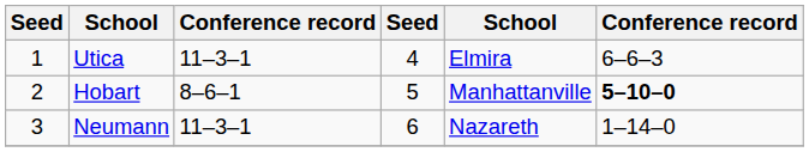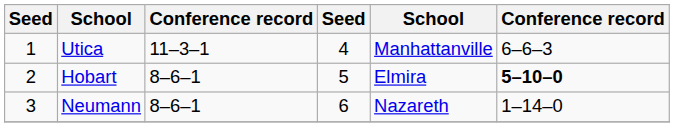 <table class="wikitable">
 <tr>
 <th>Seed</th>
 <th>School</th>
 <th>Conference record</th>
 <th>Seed</th>
 <th>School</th>
 <th>Conference record</th>
 </tr>
 <tr>
 <td align=center>1</td>
 <td><a href='#'>Utica</a></td>
 <td>11–3–1</td>
 <td align=center>4</td>
-<td><a href='#'>Elmira</a></td>
+<td><a href='#'>Manhattanville</a></td>
 <td>6–6–3</td>
 </tr>
 <tr>
 <td align=center>2</td>
 <td><a href='#'>Hobart</a></td>
 <td>8–6–1</td>
 <td align=center>5</td>
-<td><a href='#'>Manhattanville</a></td>
+<td><a href='#'>Elmira</a></td>
 <td><strong>5–10–0</strong></td>
 </tr>
 <tr>
 <td align=center>3</td>
 <td><a href='#'>Neumann</a></td>
-<td>11–3–1</td>
+<td>8–6–1</td>
 <td align=center>6</td>
 <td><a href='#'>Nazareth</a></td>
 <td>1–14–0</td>
 </tr>
 <tr>
 </tr>
 </table>
